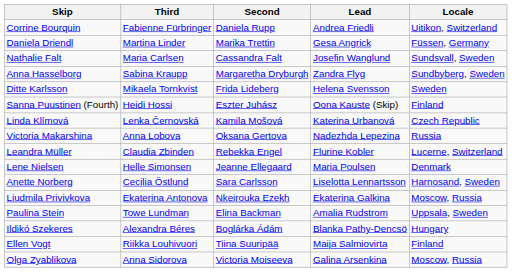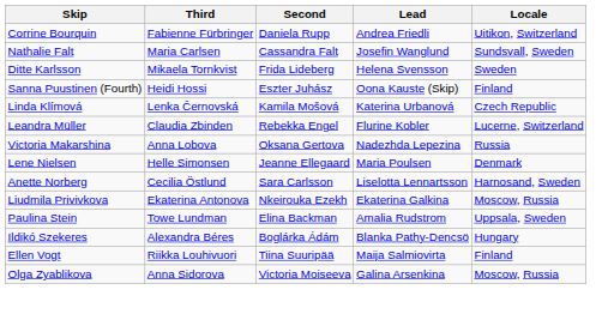 <table class=wikitable>
 <tr>
 <th>Skip</th>
 <th>Third</th>
 <th>Second</th>
 <th>Lead</th>
 <th>Locale</th>
 </tr>
 <tr>
 <td><a href='#'>Corrine Bourquin</a></td>
 <td><a href='#'>Fabienne Fürbringer</a></td>
 <td><a href='#'>Daniela Rupp</a></td>
 <td><a href='#'>Andrea Friedli</a></td>
 <td> <a href='#'>Uitikon</a>, <a href='#'>Switzerland</a></td>
 </tr>
 <tr>
-<td><a href='#'>Daniela Driendl</a></td>
-<td><a href='#'>Martina Linder</a></td>
-<td><a href='#'>Marika Trettin</a></td>
-<td><a href='#'>Gesa Angrick</a></td>
-<td> <a href='#'>Füssen</a>, <a href='#'>Germany</a></td>
-</tr>
-<tr>
 <td><a href='#'>Nathalie Falt</a></td>
 <td><a href='#'>Maria Carlsen</a></td>
 <td><a href='#'>Cassandra Falt</a></td>
 <td><a href='#'>Josefin Wanglund</a></td>
 <td> <a href='#'>Sundsvall</a>, <a href='#'>Sweden</a></td>
-</tr>
-<tr>
-<td><a href='#'>Anna Hasselborg</a></td>
-<td><a href='#'>Sabina Kraupp</a></td>
-<td><a href='#'>Margaretha Dryburgh</a></td>
-<td><a href='#'>Zandra Flyg</a></td>
-<td> <a href='#'>Sundbyberg</a>, <a href='#'>Sweden</a></td>
 </tr>
 <tr>
 <td><a href='#'>Ditte Karlsson</a></td>
 <td><a href='#'>Mikaela Tornkvist</a></td>
 <td><a href='#'>Frida Lideberg</a></td>
 <td><a href='#'>Helena Svensson</a></td>
 <td> <a href='#'>Sweden</a></td>
 </tr>
 <tr>
 <td><a href='#'>Sanna Puustinen</a> (Fourth)</td>
 <td><a href='#'>Heidi Hossi</a></td>
 <td><a href='#'>Eszter Juhász</a></td>
 <td><a href='#'>Oona Kauste</a> (Skip)</td>
 <td> <a href='#'>Finland</a></td>
 </tr>
 <tr>
 <td><a href='#'>Linda Klímová</a></td>
 <td><a href='#'>Lenka Černovská</a></td>
 <td><a href='#'>Kamila Mošová</a></td>
 <td><a href='#'>Katerina Urbanová</a></td>
 <td> <a href='#'>Czech Republic</a></td>
 </tr>
 <tr>
+<td><a href='#'>Leandra Müller</a></td>
+<td><a href='#'>Claudia Zbinden</a></td>
+<td><a href='#'>Rebekka Engel</a></td>
+<td><a href='#'>Flurine Kobler</a></td>
+<td> <a href='#'>Lucerne</a>, <a href='#'>Switzerland</a></td>
+</tr>
+<tr>
 <td><a href='#'>Victoria Makarshina</a></td>
 <td><a href='#'>Anna Lobova</a></td>
 <td><a href='#'>Oksana Gertova</a></td>
 <td><a href='#'>Nadezhda Lepezina</a></td>
 <td> <a href='#'>Russia</a></td>
-</tr>
-<tr>
-<td><a href='#'>Leandra Müller</a></td>
-<td><a href='#'>Claudia Zbinden</a></td>
-<td><a href='#'>Rebekka Engel</a></td>
-<td><a href='#'>Flurine Kobler</a></td>
-<td> <a href='#'>Lucerne</a>, <a href='#'>Switzerland</a></td>
 </tr>
 <tr>
 <td><a href='#'>Lene Nielsen</a></td>
 <td><a href='#'>Helle Simonsen</a></td>
 <td><a href='#'>Jeanne Ellegaard</a></td>
 <td><a href='#'>Maria Poulsen</a></td>
 <td> <a href='#'>Denmark</a></td>
 </tr>
 <tr>
 <td><a href='#'>Anette Norberg</a></td>
 <td><a href='#'>Cecilia Östlund</a></td>
 <td><a href='#'>Sara Carlsson</a></td>
 <td><a href='#'>Liselotta Lennartsson</a></td>
 <td> <a href='#'>Harnosand</a>, <a href='#'>Sweden</a></td>
 </tr>
 <tr>
 <td><a href='#'>Liudmila Privivkova</a></td>
 <td><a href='#'>Ekaterina Antonova</a></td>
 <td><a href='#'>Nkeirouka Ezekh</a></td>
 <td><a href='#'>Ekaterina Galkina</a></td>
 <td> <a href='#'>Moscow</a>, <a href='#'>Russia</a></td>
 </tr>
 <tr>
 <td><a href='#'>Paulina Stein</a></td>
 <td><a href='#'>Towe Lundman</a></td>
 <td><a href='#'>Elina Backman</a></td>
 <td><a href='#'>Amalia Rudstrom</a></td>
 <td> <a href='#'>Uppsala</a>, <a href='#'>Sweden</a></td>
 </tr>
 <tr>
 <td><a href='#'>Ildikó Szekeres</a></td>
 <td><a href='#'>Alexandra Béres</a></td>
 <td><a href='#'>Boglárka Ádám</a></td>
 <td><a href='#'>Blanka Pathy-Dencsö</a></td>
 <td> <a href='#'>Hungary</a></td>
 </tr>
 <tr>
 <td><a href='#'>Ellen Vogt</a></td>
 <td><a href='#'>Riikka Louhivuori</a></td>
 <td><a href='#'>Tiina Suuripää</a></td>
 <td><a href='#'>Maija Salmiovirta</a></td>
 <td> <a href='#'>Finland</a></td>
 </tr>
 <tr>
 <td><a href='#'>Olga Zyablikova</a></td>
 <td><a href='#'>Anna Sidorova</a></td>
 <td><a href='#'>Victoria Moiseeva</a></td>
 <td><a href='#'>Galina Arsenkina</a></td>
 <td> <a href='#'>Moscow</a>, <a href='#'>Russia</a></td>
 </tr>
 </table>
